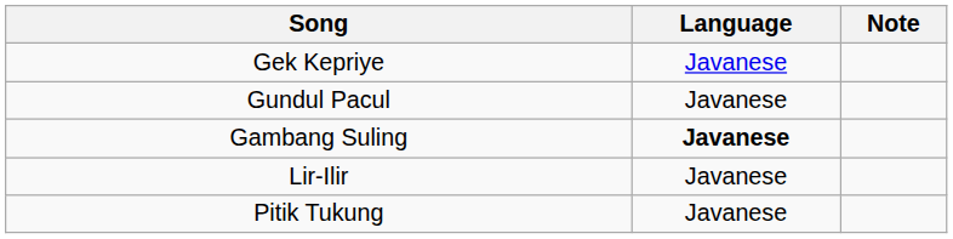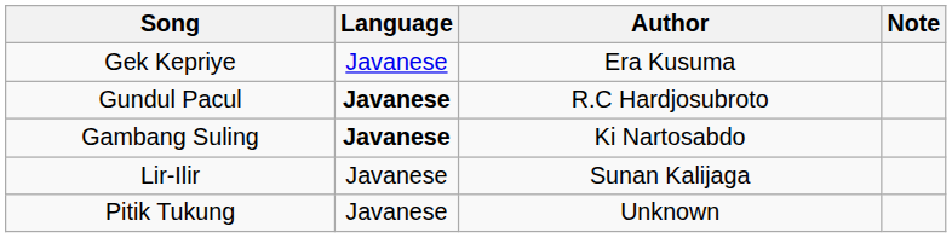 <table class="wikitable" style="width:50%;text-align:center">
 <tr>
 <th style="width:35%">Song</th>
 <th style="width:10%">Language</th>
+<th style="width:45%">Author</th>
 <th style="width:5%">Note</th>
 </tr>
 <tr>
 <td>Gek Kepriye</td>
 <td><a href='#'>Javanese</a></td>
+<td>Era Kusuma</td>
 <td></td>
 </tr>
 <tr>
 <td>Gundul Pacul</td>
-<td>Javanese</td>
+<td><strong>Javanese</strong></td>
+<td>R.C Hardjosubroto</td>
 <td></td>
 </tr>
 <tr>
 <td>Gambang Suling</td>
 <td><strong>Javanese</strong></td>
+<td>Ki Nartosabdo</td>
 <td></td>
 </tr>
 <tr>
 <td>Lir-Ilir</td>
 <td>Javanese</td>
+<td>Sunan Kalijaga</td>
 <td></td>
 </tr>
 <tr>
 <td>Pitik Tukung</td>
 <td>Javanese</td>
+<td>Unknown</td>
 <td></td>
 </tr>
 </table>
